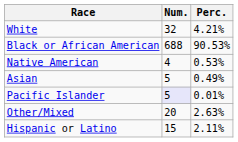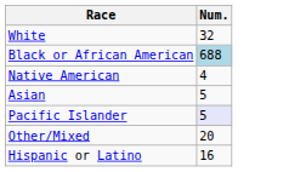 <table class="wikitable">
 <tr>
 <th>Race</th>
 <th>Num.</th>
-<th>Perc.</th>
 </tr>
 <tr>
 <td><a href='#'>White</a></td>
 <td>32</td>
-<td>4.21%</td>
 </tr>
 <tr>
 <td><a href='#'>Black or African American</a></td>
-<td>688</td>
-<td>90.53%</td>
+<td style="background: lightblue;">688</td>
 </tr>
 <tr>
 <td><a href='#'>Native American</a></td>
 <td>4</td>
-<td>0.53%</td>
 </tr>
 <tr>
 <td><a href='#'>Asian</a></td>
 <td>5</td>
-<td>0.49%</td>
 </tr>
 <tr>
 <td><a href='#'>Pacific Islander</a></td>
 <td style="background: lavender;">5</td>
-<td>0.01%</td>
 </tr>
 <tr>
 <td><a href='#'>Other/Mixed</a></td>
 <td>20</td>
-<td>2.63%</td>
 </tr>
 <tr>
 <td><a href='#'>Hispanic</a> or <a href='#'>Latino</a></td>
-<td>15</td>
-<td>2.11%</td>
+<td>16</td>
 </tr>
 </table>
